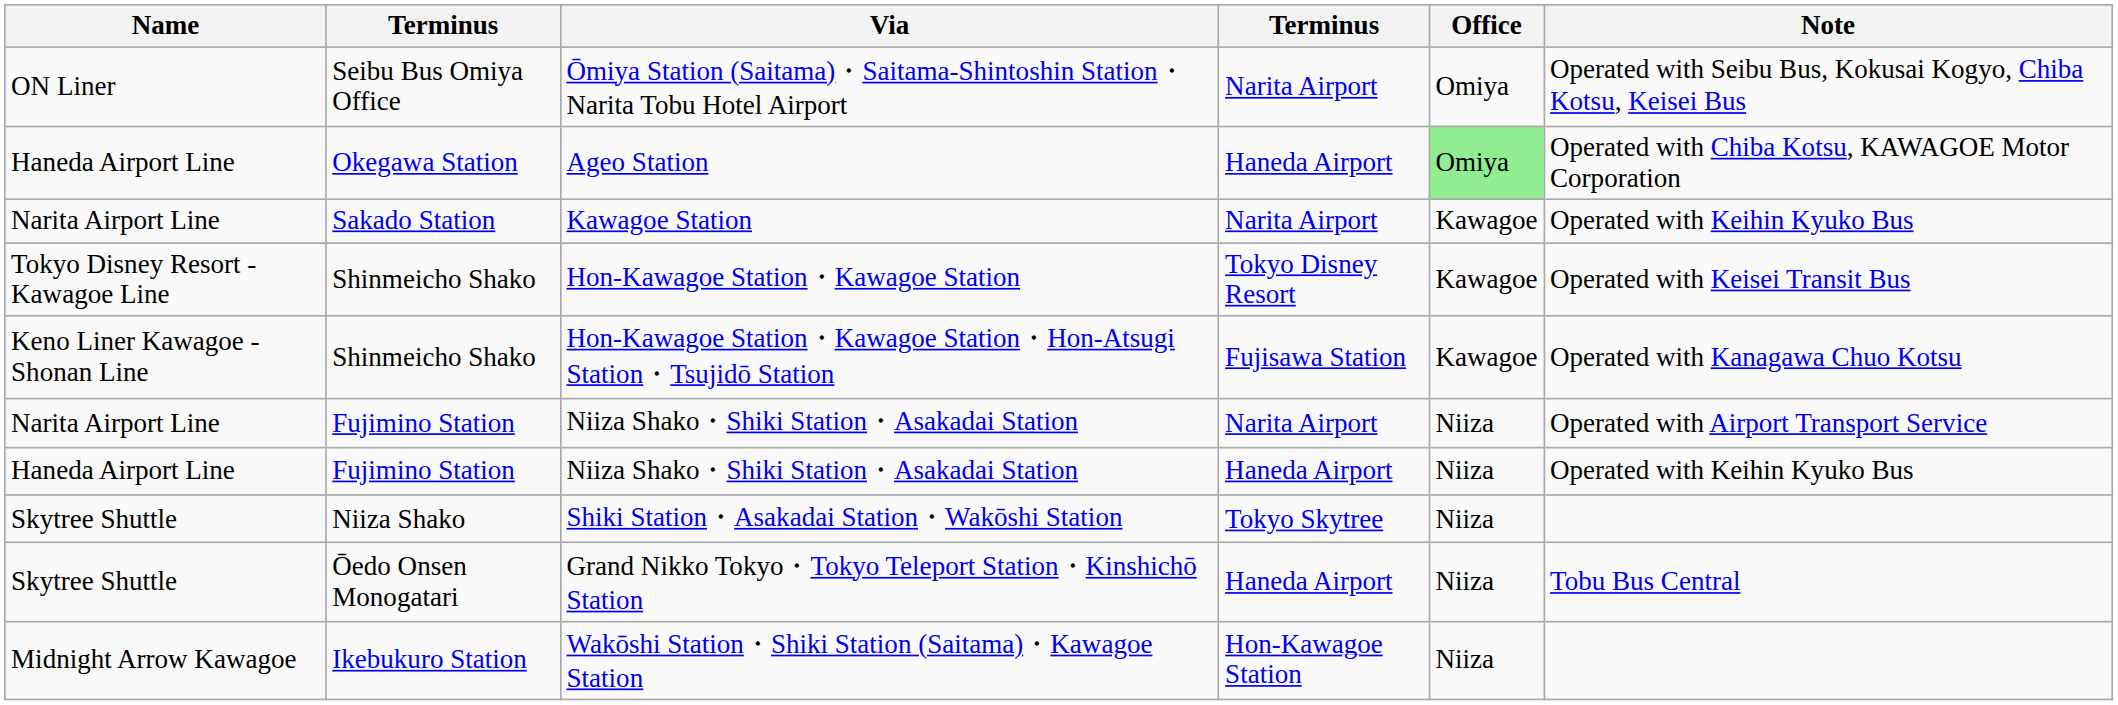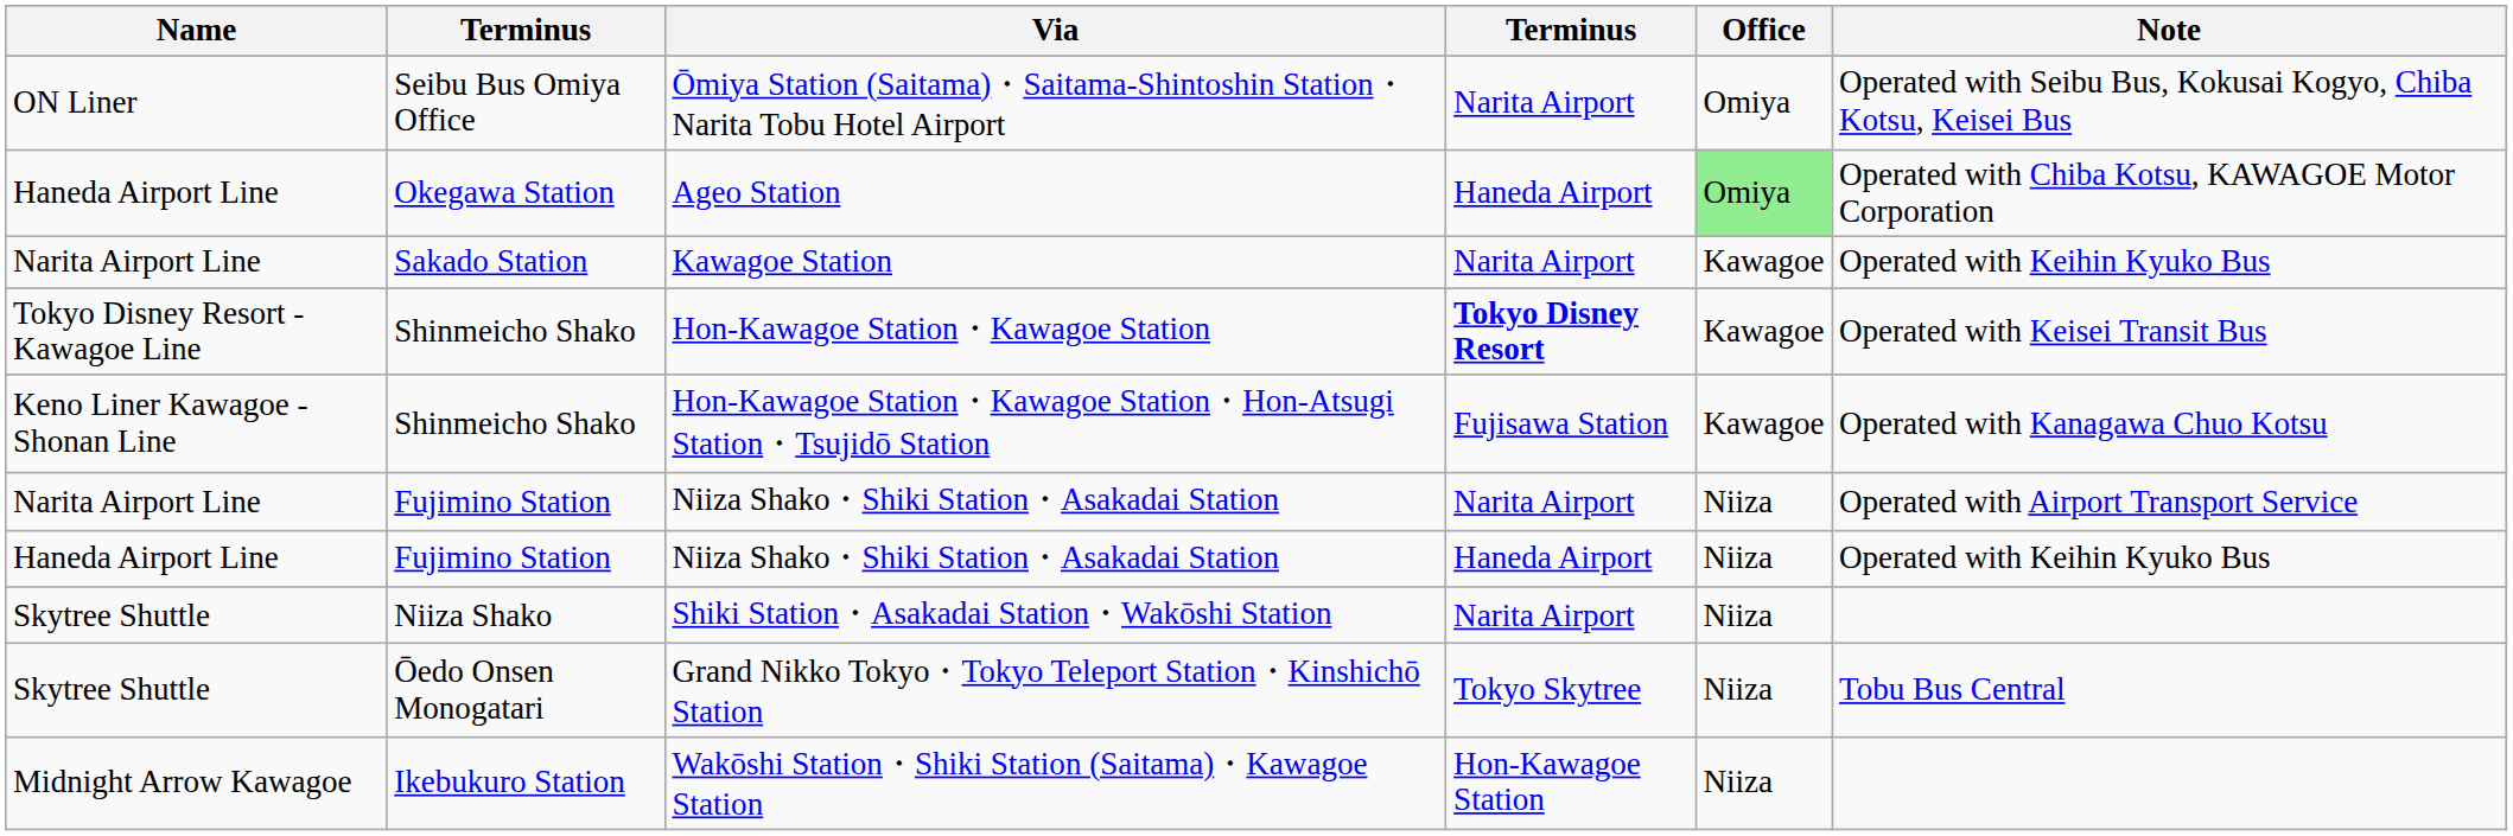 <table class="wikitable">
 <tr>
 <th>Name</th>
 <th>Terminus</th>
 <th>Via</th>
 <th>Terminus</th>
 <th>Office</th>
 <th>Note</th>
 </tr>
 <tr>
 <td>ON Liner</td>
 <td>Seibu Bus Omiya Office</td>
 <td><a href='#'>Ōmiya Station (Saitama)</a>・<a href='#'>Saitama-Shintoshin Station</a>・Narita Tobu Hotel Airport</td>
 <td><a href='#'>Narita Airport</a></td>
 <td>Omiya</td>
 <td>Operated with Seibu Bus, Kokusai Kogyo, <a href='#'>Chiba Kotsu</a>, <a href='#'>Keisei Bus</a>　</td>
 </tr>
 <tr>
 <td>Haneda Airport Line</td>
 <td><a href='#'>Okegawa Station</a></td>
 <td><a href='#'>Ageo Station</a></td>
 <td><a href='#'>Haneda Airport</a></td>
 <td style="background: lightgreen;">Omiya</td>
 <td>Operated with <a href='#'>Chiba Kotsu</a>, KAWAGOE Motor Corporation</td>
 </tr>
 <tr>
 <td>Narita Airport Line</td>
 <td><a href='#'>Sakado Station</a></td>
 <td><a href='#'>Kawagoe Station</a></td>
 <td><a href='#'>Narita Airport</a></td>
 <td>Kawagoe</td>
 <td>Operated with <a href='#'>Keihin Kyuko Bus</a></td>
 </tr>
 <tr>
 <td>Tokyo Disney Resort - Kawagoe Line</td>
 <td>Shinmeicho Shako</td>
 <td><a href='#'>Hon-Kawagoe Station</a>・<a href='#'>Kawagoe Station</a></td>
-<td><a href='#'>Tokyo Disney Resort</a></td>
+<td><strong><a href='#'>Tokyo Disney Resort</a></strong></td>
 <td>Kawagoe</td>
 <td>Operated with <a href='#'>Keisei Transit Bus</a></td>
 </tr>
 <tr>
 <td>Keno Liner Kawagoe - Shonan Line</td>
 <td>Shinmeicho Shako</td>
 <td><a href='#'>Hon-Kawagoe Station</a>・<a href='#'>Kawagoe Station</a>・<a href='#'>Hon-Atsugi Station</a>・<a href='#'>Tsujidō Station</a></td>
 <td><a href='#'>Fujisawa Station</a></td>
 <td>Kawagoe</td>
 <td>Operated with <a href='#'>Kanagawa Chuo Kotsu</a></td>
 </tr>
 <tr>
 <td>Narita Airport Line</td>
 <td><a href='#'>Fujimino Station</a></td>
 <td>Niiza Shako・<a href='#'>Shiki Station</a>・<a href='#'>Asakadai Station</a></td>
 <td><a href='#'>Narita Airport</a></td>
 <td>Niiza</td>
 <td>Operated with <a href='#'>Airport Transport Service</a></td>
 </tr>
 <tr>
 <td>Haneda Airport Line</td>
 <td><a href='#'>Fujimino Station</a></td>
 <td>Niiza Shako・<a href='#'>Shiki Station</a>・<a href='#'>Asakadai Station</a></td>
 <td><a href='#'>Haneda Airport</a></td>
 <td>Niiza</td>
 <td>Operated with Keihin Kyuko Bus</td>
 </tr>
 <tr>
 <td>Skytree Shuttle</td>
 <td>Niiza Shako</td>
 <td><a href='#'>Shiki Station</a>・<a href='#'>Asakadai Station</a>・<a href='#'>Wakōshi Station</a></td>
-<td><a href='#'>Tokyo Skytree</a></td>
+<td><a href='#'>Narita Airport</a></td>
 <td>Niiza</td>
 <td></td>
 </tr>
 <tr>
 <td>Skytree Shuttle</td>
 <td>Ōedo Onsen Monogatari</td>
 <td>Grand Nikko Tokyo・<a href='#'>Tokyo Teleport Station</a>・<a href='#'>Kinshichō Station</a></td>
-<td><a href='#'>Haneda Airport</a></td>
+<td><a href='#'>Tokyo Skytree</a></td>
 <td>Niiza</td>
 <td><a href='#'>Tobu Bus Central</a></td>
 </tr>
 <tr>
 <td>Midnight Arrow Kawagoe</td>
 <td><a href='#'>Ikebukuro Station</a></td>
 <td><a href='#'>Wakōshi Station</a>・<a href='#'>Shiki Station (Saitama)</a>・<a href='#'>Kawagoe Station</a></td>
 <td><a href='#'>Hon-Kawagoe Station</a></td>
 <td>Niiza</td>
 <td></td>
 </tr>
 </table>
